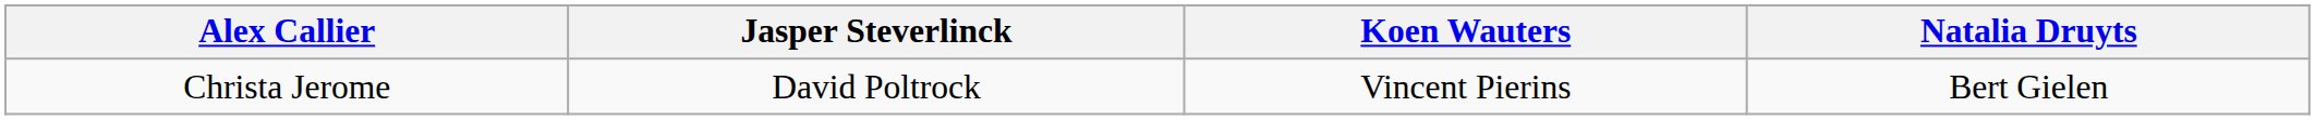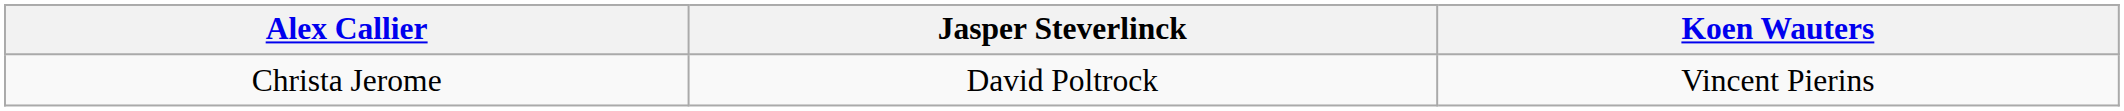 <table class="wikitable" style="width:85%;">
 <tr>
 <th ! style="text-align:center; width:70px;"><a href='#'>Alex Callier</a></th>
 <th ! style="text-align:center; width:70px;">Jasper Steverlinck</th>
 <th ! style="text-align:center; width:70px;"><a href='#'>Koen Wauters</a></th>
-<th ! style="text-align:center; width:70px;"><a href='#'>Natalia Druyts</a></th>
 </tr>
 <tr style="text-align:center;">
 <td>Christa Jerome</td>
 <td>David Poltrock</td>
 <td>Vincent Pierins</td>
-<td>Bert Gielen</td>
 </tr>
 </table>
